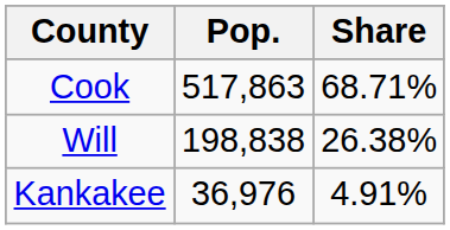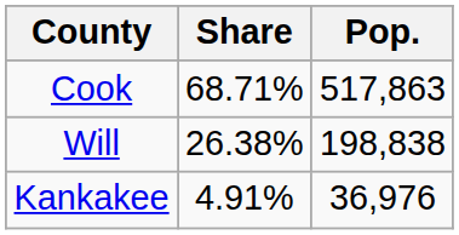 <table class="wikitable sortable" style="text-align:center;">
 <tr>
 <th>County</th>
+<th>Share</th>
 <th>Pop.</th>
-<th>Share</th>
 </tr>
 <tr>
 <td><a href='#'>Cook</a></td>
+<td>68.71%</td>
 <td>517,863</td>
-<td>68.71%</td>
 </tr>
 <tr>
 <td><a href='#'>Will</a></td>
+<td>26.38%</td>
 <td>198,838</td>
-<td>26.38%</td>
 </tr>
 <tr>
 <td><a href='#'>Kankakee</a></td>
+<td>4.91%</td>
 <td>36,976</td>
-<td>4.91%</td>
 </tr>
 </table>
